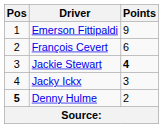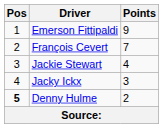 <table class="wikitable" style="font-size: 95%;">
 <tr>
 <th>Pos</th>
 <th>Driver</th>
 <th>Points</th>
 </tr>
 <tr>
 <td align="center">1</td>
 <td> <a href='#'>Emerson Fittipaldi</a></td>
 <td align="left">9</td>
 </tr>
 <tr>
 <td align="center">2</td>
 <td> <a href='#'>François Cevert</a></td>
-<td align="left">6</td>
+<td align="left">7</td>
 </tr>
 <tr>
 <td align="center">3</td>
 <td> <a href='#'>Jackie Stewart</a></td>
-<td align="left"><strong>4</strong></td>
+<td align="left">4</td>
 </tr>
 <tr>
 <td align="center">4</td>
 <td> <a href='#'>Jacky Ickx</a></td>
 <td align="left">3</td>
 </tr>
 <tr>
 <td align="center"><strong>5</strong></td>
 <td> <a href='#'>Denny Hulme</a></td>
 <td align="left">2</td>
 </tr>
 <tr>
 <th colspan=3>Source:</th>
 </tr>
 </table>
